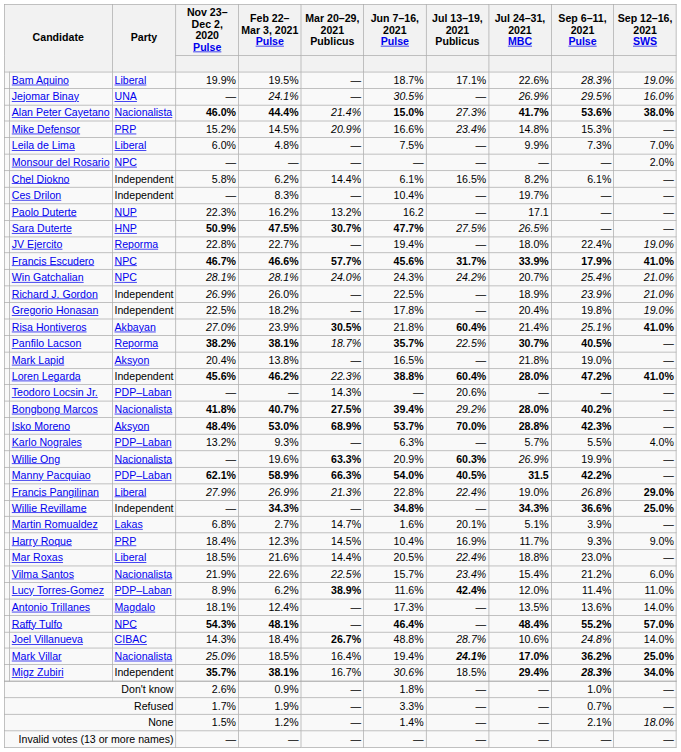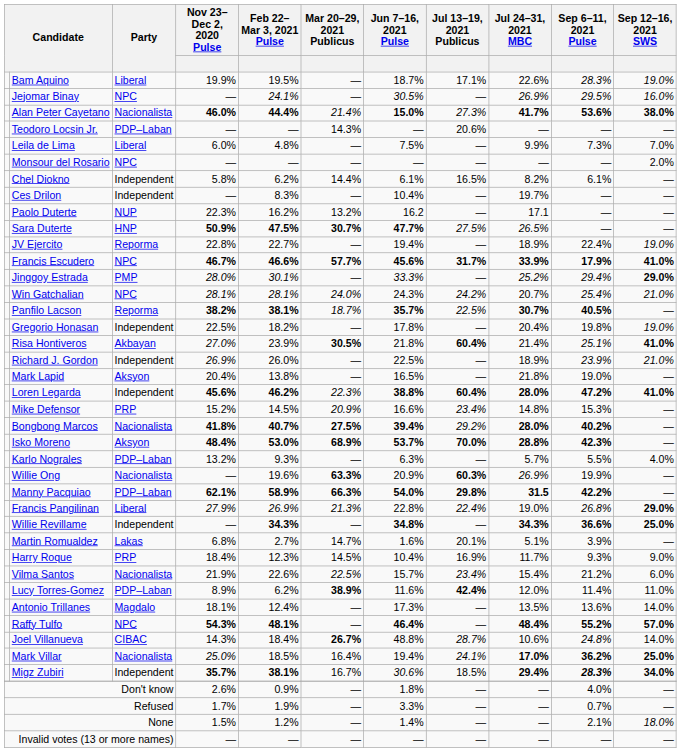 <table class="wikitable sortable" style="font-size:92%; text-align:right;">
 <tr>
 <th colspan="2" rowspan="2" class="unsortable" width="5px">Candidate</th>
 <th rowspan="2">Party</th>
 <th width="80px">Nov 23–Dec 2, 2020<br><a href='#'>Pulse</a></th>
 <th width="80px">Feb 22–Mar 3, 2021<br><a href='#'>Pulse</a></th>
 <th width="80px">Mar 20–29, 2021<br>Publicus</th>
 <th width="80px">Jun 7–16, 2021<br><a href='#'>Pulse</a></th>
 <th width="80px">Jul 13–19, 2021<br>Publicus</th>
 <th width="80px">Jul 24–31, 2021<br><a href='#'>MBC</a></th>
 <th width="80px">Sep 6–11, 2021<br><a href='#'>Pulse</a></th>
 <th width="80px">Sep 12–16, 2021<br><a href='#'>SWS</a></th>
 </tr>
 <tr>
 <th><br></th>
 <th></th>
 <th></th>
 <th></th>
 <th></th>
 <th></th>
 <th></th>
 <th></th>
 </tr>
 <tr>
 <td></td>
 <td data-sort-value="Aquino, Bam" align="left"><a href='#'>Bam Aquino</a></td>
 <td align=left><a href='#'>Liberal</a></td>
 <td>19.9%</td>
 <td>19.5%</td>
 <td>—</td>
 <td>18.7%</td>
 <td>17.1%</td>
 <td>22.6%</td>
 <td><em>28.3%</em></td>
 <td><em>19.0%</em></td>
 </tr>
 <tr>
 <td></td>
 <td data-sort-value="Binay, Jejomar" align="left"><a href='#'>Jejomar Binay</a></td>
-<td align=left><a href='#'>UNA</a></td>
+<td align=left><a href='#'>NPC</a></td>
 <td>—</td>
 <td><em>24.1%</em></td>
 <td>—</td>
 <td><em>30.5%</em></td>
 <td>—</td>
 <td><em>26.9%</em></td>
 <td><em>29.5%</em></td>
 <td><em>16.0%</em></td>
 </tr>
 <tr>
 <td></td>
 <td data-sort-value="Cayetano, Alan Peter" align="left"><a href='#'>Alan Peter Cayetano</a></td>
 <td align=left><a href='#'>Nacionalista</a></td>
 <td><strong>46.0%</strong></td>
 <td><strong>44.4%</strong></td>
 <td><em>21.4%</em></td>
 <td><strong>15.0%</strong></td>
 <td><em>27.3%</em></td>
 <td><strong>41.7%</strong></td>
 <td><strong>53.6%</strong></td>
 <td><strong>38.0%</strong></td>
 </tr>
 <tr>
 <td></td>
-<td data-sort-value="Defensor, Mike" align="left"><a href='#'>Mike Defensor</a></td>
-<td align=left><a href='#'>PRP</a></td>
-<td>15.2%</td>
-<td>14.5%</td>
-<td><em>20.9%</em></td>
-<td>16.6%</td>
-<td><em>23.4%</em></td>
-<td>14.8%</td>
-<td>15.3%</td>
+<td data-sort-value="Locsin, Teddy" align="left"><a href='#'>Teodoro Locsin Jr.</a></td>
+<td align=left><a href='#'>PDP–Laban</a></td>
+<td>—</td>
+<td>—</td>
+<td>14.3%</td>
+<td>—</td>
+<td>20.6%</td>
+<td>—</td>
+<td>—</td>
 <td>—</td>
 </tr>
 <tr>
 <td></td>
 <td data-sort-value="De Lima, Leila" align="left"><a href='#'>Leila de Lima</a></td>
 <td align=left><a href='#'>Liberal</a></td>
 <td>6.0%</td>
 <td>4.8%</td>
 <td>—</td>
 <td>7.5%</td>
 <td>—</td>
 <td>9.9%</td>
 <td>7.3%</td>
 <td>7.0%</td>
 </tr>
 <tr>
 <td></td>
 <td data-sort-value="Del Rosario, Monsour" align="left"><a href='#'>Monsour del Rosario</a></td>
 <td align=left><a href='#'>NPC</a></td>
 <td>—</td>
 <td>—</td>
 <td>—</td>
 <td>—</td>
 <td>—</td>
 <td>—</td>
 <td>—</td>
 <td>2.0%</td>
 </tr>
 <tr>
 <td></td>
 <td data-sort-value="Diokno, Chel" align="left"><a href='#'>Chel Diokno</a></td>
 <td align=left>Independent</td>
 <td>5.8%</td>
 <td>6.2%</td>
 <td>14.4%</td>
 <td>6.1%</td>
 <td>16.5%</td>
 <td>8.2%</td>
 <td>6.1%</td>
 <td>—</td>
 </tr>
 <tr>
 <td></td>
 <td data-sort-value="Drilon, Ces" align="left"><a href='#'>Ces Drilon</a></td>
 <td align=left>Independent</td>
 <td>—</td>
 <td>8.3%</td>
 <td>—</td>
 <td>10.4%</td>
 <td>—</td>
 <td>19.7%</td>
 <td>—</td>
 <td>—</td>
 </tr>
 <tr>
 <td></td>
 <td data-sort-value="Duterte, Paolo" align="left"><a href='#'>Paolo Duterte</a></td>
 <td align=left><a href='#'>NUP</a></td>
 <td>22.3%</td>
 <td>16.2%</td>
 <td>13.2%</td>
 <td>16.2</td>
 <td>—</td>
 <td>17.1</td>
 <td>—</td>
 <td>—</td>
 </tr>
 <tr>
 <td></td>
 <td data-sort-value="Duterte, Sara" align="left"><a href='#'>Sara Duterte</a></td>
 <td align=left><a href='#'>HNP</a></td>
 <td><strong>50.9%</strong></td>
 <td><strong>47.5%</strong></td>
 <td><strong>30.7%</strong></td>
 <td><strong>47.7%</strong></td>
 <td><em>27.5%</em></td>
 <td><em>26.5%</em></td>
 <td>—</td>
 <td>—</td>
 </tr>
 <tr>
 <td></td>
 <td data-sort-value="Ejercito, JV" align="left"><a href='#'>JV Ejercito</a></td>
 <td align=left><a href='#'>Reporma</a></td>
 <td>22.8%</td>
 <td>22.7%</td>
 <td>—</td>
 <td>19.4%</td>
 <td>—</td>
-<td>18.0%</td>
+<td>18.9%</td>
 <td>22.4%</td>
 <td><em>19.0%</em></td>
 </tr>
 <tr>
 <td></td>
 <td data-sort-value="Escudero, Francis" align="left"><a href='#'>Francis Escudero</a></td>
 <td align=left><a href='#'>NPC</a></td>
 <td><strong>46.7%</strong></td>
 <td><strong>46.6%</strong></td>
 <td><strong>57.7%</strong></td>
 <td><strong>45.6%</strong></td>
 <td><strong>31.7%</strong></td>
 <td><strong>33.9%</strong></td>
 <td><strong>17.9%</strong></td>
 <td><strong>41.0%</strong></td>
 </tr>
 <tr>
 <td></td>
+<td data-sort-value="Estrada, Jinggoy" align="left"><a href='#'>Jinggoy Estrada</a></td>
+<td align=left><a href='#'>PMP</a></td>
+<td><em>28.0%</em></td>
+<td><em>30.1%</em></td>
+<td>—</td>
+<td><em>33.3%</em></td>
+<td>—</td>
+<td><em>25.2%</em></td>
+<td><em>29.4%</em></td>
+<td><strong>29.0%</strong></td>
+</tr>
+<tr>
+<td></td>
 <td data-sort-value="Gatchalian, Win" align="left"><a href='#'>Win Gatchalian</a></td>
 <td align=left><a href='#'>NPC</a></td>
 <td><em>28.1%</em></td>
 <td><em>28.1%</em></td>
 <td><em>24.0%</em></td>
 <td>24.3%</td>
 <td><em>24.2%</em></td>
 <td>20.7%</td>
 <td><em>25.4%</em></td>
 <td><em>21.0%</em></td>
 </tr>
 <tr>
 <td></td>
-<td data-sort-value="Gordon, Richard J." align="left"><a href='#'>Richard J. Gordon</a></td>
-<td align=left>Independent</td>
-<td><em>26.9%</em></td>
-<td>26.0%</td>
+<td data-sort-value="Lacson, Panfilo" align="left"><a href='#'>Panfilo Lacson</a></td>
+<td align=left><a href='#'>Reporma</a></td>
+<td><strong>38.2%</strong></td>
+<td><strong>38.1%</strong></td>
+<td><em>18.7%</em></td>
+<td><strong>35.7%</strong></td>
+<td><em>22.5%</em></td>
+<td><strong>30.7%</strong></td>
+<td><strong>40.5%</strong></td>
 <td>—</td>
-<td>22.5%</td>
-<td>—</td>
-<td>18.9%</td>
-<td><em>23.9%</em></td>
-<td><em>21.0%</em></td>
 </tr>
 <tr>
 <td></td>
 <td data-sort-value="Honasan, Gregorio" align="left"><a href='#'>Gregorio Honasan</a></td>
 <td align=left>Independent</td>
 <td>22.5%</td>
 <td>18.2%</td>
 <td>—</td>
 <td>17.8%</td>
 <td>—</td>
 <td>20.4%</td>
 <td>19.8%</td>
 <td><em>19.0%</em></td>
 </tr>
 <tr>
 <td></td>
 <td data-sort-value="Hontiveros, Risa" align="left"><a href='#'>Risa Hontiveros</a></td>
 <td align=left><a href='#'>Akbayan</a></td>
 <td><em>27.0%</em></td>
 <td>23.9%</td>
 <td><strong>30.5%</strong></td>
 <td>21.8%</td>
 <td><strong>60.4%</strong></td>
 <td>21.4%</td>
 <td><em>25.1%</em></td>
 <td><strong>41.0%</strong></td>
 </tr>
 <tr>
 <td></td>
-<td data-sort-value="Lacson, Panfilo" align="left"><a href='#'>Panfilo Lacson</a></td>
-<td align=left><a href='#'>Reporma</a></td>
-<td><strong>38.2%</strong></td>
-<td><strong>38.1%</strong></td>
-<td><em>18.7%</em></td>
-<td><strong>35.7%</strong></td>
-<td><em>22.5%</em></td>
-<td><strong>30.7%</strong></td>
-<td><strong>40.5%</strong></td>
+<td data-sort-value="Gordon, Richard J." align="left"><a href='#'>Richard J. Gordon</a></td>
+<td align=left>Independent</td>
+<td><em>26.9%</em></td>
+<td>26.0%</td>
 <td>—</td>
+<td>22.5%</td>
+<td>—</td>
+<td>18.9%</td>
+<td><em>23.9%</em></td>
+<td><em>21.0%</em></td>
 </tr>
 <tr>
 <td></td>
 <td data-sort-value="Lapid, Mark" align="left"><a href='#'>Mark Lapid</a></td>
 <td align=left><a href='#'>Aksyon</a></td>
 <td>20.4%</td>
 <td>13.8%</td>
 <td>—</td>
 <td>16.5%</td>
 <td>—</td>
 <td>21.8%</td>
 <td>19.0%</td>
 <td>—</td>
 </tr>
 <tr>
 <td></td>
 <td data-sort-value="Legarda, Loren" align="left"><a href='#'>Loren Legarda</a></td>
 <td align=left>Independent</td>
 <td><strong>45.6%</strong></td>
 <td><strong>46.2%</strong></td>
 <td><em>22.3%</em></td>
 <td><strong>38.8%</strong></td>
 <td><strong>60.4%</strong></td>
 <td><strong>28.0%</strong></td>
 <td><strong>47.2%</strong></td>
 <td><strong>41.0%</strong></td>
 </tr>
 <tr>
 <td></td>
-<td data-sort-value="Locsin, Teddy" align="left"><a href='#'>Teodoro Locsin Jr.</a></td>
-<td align=left><a href='#'>PDP–Laban</a></td>
-<td>—</td>
-<td>—</td>
-<td>14.3%</td>
-<td>—</td>
-<td>20.6%</td>
-<td>—</td>
-<td>—</td>
+<td data-sort-value="Defensor, Mike" align="left"><a href='#'>Mike Defensor</a></td>
+<td align=left><a href='#'>PRP</a></td>
+<td>15.2%</td>
+<td>14.5%</td>
+<td><em>20.9%</em></td>
+<td>16.6%</td>
+<td><em>23.4%</em></td>
+<td>14.8%</td>
+<td>15.3%</td>
 <td>—</td>
 </tr>
 <tr>
 <td></td>
 <td data-sort-value="Marcos, Bongbong" align="left"><a href='#'>Bongbong Marcos</a></td>
 <td align=left><a href='#'>Nacionalista</a></td>
 <td><strong>41.8%</strong></td>
 <td><strong>40.7%</strong></td>
 <td><strong>27.5%</strong></td>
 <td><strong>39.4%</strong></td>
 <td><em>29.2%</em></td>
 <td><strong>28.0%</strong></td>
 <td><strong>40.2%</strong></td>
 <td>—</td>
 </tr>
 <tr>
 <td></td>
 <td data-sort-value="Moreno, Isko" align="left"><a href='#'>Isko Moreno</a></td>
 <td align=left><a href='#'>Aksyon</a></td>
 <td><strong>48.4%</strong></td>
 <td><strong>53.0%</strong></td>
 <td><strong>68.9%</strong></td>
 <td><strong>53.7%</strong></td>
 <td><strong>70.0%</strong></td>
 <td><strong>28.8%</strong></td>
 <td><strong>42.3%</strong></td>
 <td>—</td>
 </tr>
 <tr>
 <td></td>
 <td data-sort-value="Nograles, Karlo" align="left"><a href='#'>Karlo Nograles</a></td>
 <td align=left><a href='#'>PDP–Laban</a></td>
 <td>13.2%</td>
 <td>9.3%</td>
 <td>—</td>
 <td>6.3%</td>
 <td>—</td>
 <td>5.7%</td>
 <td>5.5%</td>
 <td>4.0%</td>
 </tr>
 <tr>
 <td></td>
 <td data-sort-value="Ong, Willie" align="left"><a href='#'>Willie Ong</a></td>
 <td align=left><a href='#'>Nacionalista</a></td>
 <td>—</td>
 <td>19.6%</td>
 <td><strong>63.3%</strong></td>
 <td>20.9%</td>
 <td><strong>60.3%</strong></td>
 <td><em>26.9%</em></td>
 <td>19.9%</td>
 <td>—</td>
 </tr>
 <tr>
 <td></td>
 <td data-sort-value="Pacquiao, Manny" align="left"><a href='#'>Manny Pacquiao</a></td>
 <td align=left><a href='#'>PDP–Laban</a></td>
 <td><strong>62.1%</strong></td>
 <td><strong>58.9%</strong></td>
 <td><strong>66.3%</strong></td>
 <td><strong>54.0%</strong></td>
-<td><strong>40.5%</strong></td>
+<td><strong>29.8%</strong></td>
 <td><strong>31.5</strong></td>
 <td><strong>42.2%</strong></td>
 <td>—</td>
 </tr>
 <tr>
 <td></td>
 <td data-sort-value="Pangilinan, Francis" align="left"><a href='#'>Francis Pangilinan</a></td>
 <td align=left><a href='#'>Liberal</a></td>
 <td><em>27.9%</em></td>
 <td><em>26.9%</em></td>
 <td><em>21.3%</em></td>
 <td>22.8%</td>
 <td><em>22.4%</em></td>
 <td>19.0%</td>
 <td><em>26.8%</em></td>
 <td><strong>29.0%</strong></td>
 </tr>
 <tr>
 <td></td>
 <td data-sort-value="Revillame, Willie" align="left"><a href='#'>Willie Revillame</a></td>
 <td align=left>Independent</td>
 <td>—</td>
 <td><strong>34.3%</strong></td>
 <td>—</td>
 <td><strong>34.8%</strong></td>
 <td>—</td>
 <td><strong>34.3%</strong></td>
 <td><strong>36.6%</strong></td>
 <td><strong>25.0%</strong></td>
 </tr>
 <tr>
 <td></td>
 <td data-sort-value="Romualdez, Martin" align="left"><a href='#'>Martin Romualdez</a></td>
 <td align=left><a href='#'>Lakas</a></td>
 <td>6.8%</td>
 <td>2.7%</td>
 <td>14.7%</td>
 <td>1.6%</td>
 <td>20.1%</td>
 <td>5.1%</td>
 <td>3.9%</td>
 <td>—</td>
 </tr>
 <tr>
 <td></td>
 <td data-sort-value="Roque, Harry" align="left"><a href='#'>Harry Roque</a></td>
 <td align=left><a href='#'>PRP</a></td>
 <td>18.4%</td>
 <td>12.3%</td>
 <td>14.5%</td>
 <td>10.4%</td>
 <td>16.9%</td>
 <td>11.7%</td>
 <td>9.3%</td>
 <td>9.0%</td>
-</tr>
-<tr>
-<td></td>
-<td data-sort-value="Roxas, Mar" align="left"><a href='#'>Mar Roxas</a></td>
-<td align=left><a href='#'>Liberal</a></td>
-<td>18.5%</td>
-<td>21.6%</td>
-<td>14.4%</td>
-<td>20.5%</td>
-<td><em>22.4%</em></td>
-<td>18.8%</td>
-<td>23.0%</td>
-<td>—</td>
 </tr>
 <tr>
 <td></td>
 <td data-sort-value="Santos, Vilma" align="left"><a href='#'>Vilma Santos</a></td>
 <td align=left><a href='#'>Nacionalista</a></td>
 <td>21.9%</td>
 <td>22.6%</td>
 <td><em>22.5%</em></td>
 <td>15.7%</td>
 <td><em>23.4%</em></td>
 <td>15.4%</td>
 <td>21.2%</td>
 <td>6.0%</td>
 </tr>
 <tr>
 <td></td>
 <td data-sort-value="Torres-Gomez, Lucy" align="left"><a href='#'>Lucy Torres-Gomez</a></td>
 <td align=left><a href='#'>PDP–Laban</a></td>
 <td>8.9%</td>
 <td>6.2%</td>
 <td><strong>38.9%</strong></td>
 <td>11.6%</td>
 <td><strong>42.4%</strong></td>
 <td>12.0%</td>
 <td>11.4%</td>
 <td>11.0%</td>
 </tr>
 <tr>
 <td></td>
 <td data-sort-value="Trillanes, Antonio" align="left"><a href='#'>Antonio Trillanes</a></td>
 <td align=left><a href='#'>Magdalo</a></td>
 <td>18.1%</td>
 <td>12.4%</td>
 <td>—</td>
 <td>17.3%</td>
 <td>—</td>
 <td>13.5%</td>
 <td>13.6%</td>
 <td>14.0%</td>
 </tr>
 <tr>
 <td></td>
 <td data-sort-value="Tulfo, Raffy" align="left"><a href='#'>Raffy Tulfo</a></td>
 <td align=left><a href='#'>NPC</a></td>
 <td><strong>54.3%</strong></td>
 <td><strong>48.1%</strong></td>
 <td>—</td>
 <td><strong>46.4%</strong></td>
 <td>—</td>
 <td><strong>48.4%</strong></td>
 <td><strong>55.2%</strong></td>
 <td><strong>57.0%</strong></td>
 </tr>
 <tr>
 <td></td>
 <td data-sort-value="Villanueva, Joel" align="left"><a href='#'>Joel Villanueva</a></td>
 <td align=left><a href='#'>CIBAC</a></td>
 <td>14.3%</td>
 <td>18.4%</td>
 <td><strong>26.7%</strong></td>
 <td>48.8%</td>
 <td><em>28.7%</em></td>
 <td>10.6%</td>
 <td><em>24.8%</em></td>
 <td>14.0%</td>
 </tr>
 <tr>
 <td></td>
 <td data-sort-value="Villar, Mark" align="left"><a href='#'>Mark Villar</a></td>
 <td align=left><a href='#'>Nacionalista</a></td>
 <td><em>25.0%</em></td>
 <td>18.5%</td>
 <td>16.4%</td>
 <td>19.4%</td>
-<td><strong><em>24.1%</em></strong></td>
+<td><em>24.1%</em></td>
 <td><strong>17.0%</strong></td>
 <td><strong>36.2%</strong></td>
 <td><strong>25.0%</strong></td>
 </tr>
 <tr>
 <td></td>
 <td data-sort-value="Zubiri, Juan Miguel" align="left"><a href='#'>Migz Zubiri</a></td>
 <td align=left>Independent</td>
 <td><strong>35.7%</strong></td>
 <td><strong>38.1%</strong></td>
 <td>16.7%</td>
 <td><em>30.6%</em></td>
 <td>18.5%</td>
 <td><strong>29.4%</strong></td>
 <td><strong><em>28.3%</em></strong></td>
 <td><strong>34.0%</strong></td>
 </tr>
 <tr>
 </tr>
 <tr class="sortbottom">
 <td colspan="3">Don't know</td>
 <td>2.6%</td>
 <td>0.9%</td>
 <td>—</td>
 <td>1.8%</td>
 <td>—</td>
 <td>—</td>
-<td>1.0%</td>
+<td>4.0%</td>
 <td>—</td>
 </tr>
 <tr class="sortbottom">
 <td colspan="3">Refused</td>
 <td>1.7%</td>
 <td>1.9%</td>
 <td>—</td>
 <td>3.3%</td>
 <td>—</td>
 <td>—</td>
 <td>0.7%</td>
 <td>—</td>
 </tr>
 <tr class="sortbottom">
 <td colspan="3">None</td>
 <td>1.5%</td>
 <td>1.2%</td>
 <td>—</td>
 <td>1.4%</td>
 <td>—</td>
 <td>—</td>
 <td>2.1%</td>
 <td><em>18.0%</em></td>
 </tr>
 <tr class="sortbottom">
 <td colspan="3">Invalid votes (13 or more names)</td>
 <td>—</td>
 <td>—</td>
 <td>—</td>
 <td>—</td>
 <td>—</td>
 <td>—</td>
 <td>—</td>
 <td>—</td>
 </tr>
 </table>
